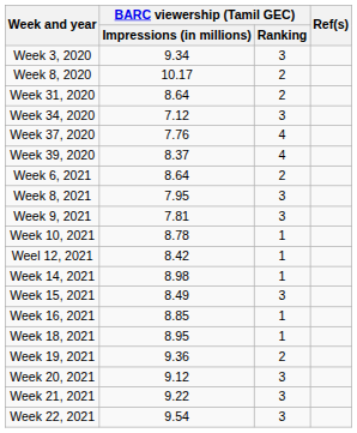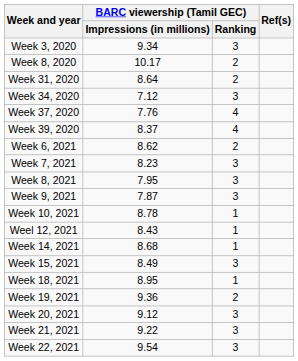 <table class="wikitable" style="text-align:center">
 <tr>
 <th rowspan="2">Week and year</th>
 <th colspan="2"><a href='#'>BARC</a> viewership (Tamil GEC)</th>
 <th rowspan="2">Ref(s)</th>
 </tr>
 <tr>
 <th>Impressions (in millions)</th>
 <th>Ranking</th>
 </tr>
 <tr>
 <td>Week 3, 2020</td>
 <td>9.34</td>
 <td>3</td>
 <td></td>
 </tr>
 <tr>
 <td>Week 8, 2020</td>
 <td>10.17</td>
 <td>2</td>
 <td></td>
 </tr>
 <tr>
 <td>Week 31, 2020</td>
 <td>8.64</td>
 <td>2</td>
 <td></td>
 </tr>
 <tr>
 <td>Week 34, 2020</td>
 <td>7.12</td>
 <td>3</td>
 <td></td>
 </tr>
 <tr>
 <td>Week 37, 2020</td>
 <td>7.76</td>
 <td>4</td>
 <td></td>
 </tr>
 <tr>
 <td>Week 39, 2020</td>
 <td>8.37</td>
 <td>4</td>
 <td></td>
 </tr>
 <tr>
 <td>Week 6, 2021</td>
-<td>8.64</td>
+<td>8.62</td>
 <td>2</td>
+<td></td>
+</tr>
+<tr>
+<td>Week 7, 2021</td>
+<td>8.23</td>
+<td>3</td>
 <td></td>
 </tr>
 <tr>
 <td>Week 8, 2021</td>
 <td>7.95</td>
 <td>3</td>
 <td></td>
 </tr>
 <tr>
 <td>Week 9, 2021</td>
-<td>7.81</td>
+<td>7.87</td>
 <td>3</td>
 <td></td>
 </tr>
 <tr>
 <td>Week 10, 2021</td>
 <td>8.78</td>
 <td>1</td>
 <td></td>
 </tr>
 <tr>
 <td>Weel 12, 2021</td>
-<td>8.42</td>
+<td>8.43</td>
 <td>1</td>
 <td></td>
 </tr>
 <tr>
 <td>Week 14, 2021</td>
-<td>8.98</td>
+<td>8.68</td>
 <td>1</td>
 <td></td>
 </tr>
 <tr>
 <td>Week 15, 2021</td>
 <td>8.49</td>
 <td>3</td>
-<td></td>
-</tr>
-<tr>
-<td>Week 16, 2021</td>
-<td>8.85</td>
-<td>1</td>
 <td></td>
 </tr>
 <tr>
 <td>Week 18, 2021</td>
 <td>8.95</td>
 <td>1</td>
 <td></td>
 </tr>
 <tr>
 <td>Week 19, 2021</td>
 <td>9.36</td>
 <td>2</td>
 <td></td>
 </tr>
 <tr>
 <td>Week 20, 2021</td>
 <td>9.12</td>
 <td>3</td>
 <td></td>
 </tr>
 <tr>
 <td>Week 21, 2021</td>
 <td>9.22</td>
 <td>3</td>
 <td></td>
 </tr>
 <tr>
 <td>Week 22, 2021</td>
 <td>9.54</td>
 <td>3</td>
 <td></td>
 </tr>
 </table>
